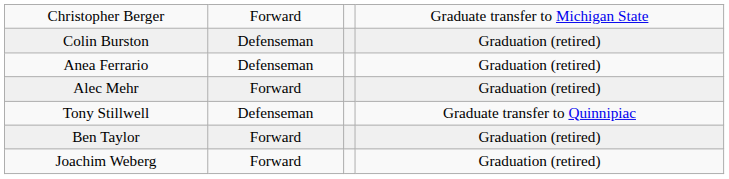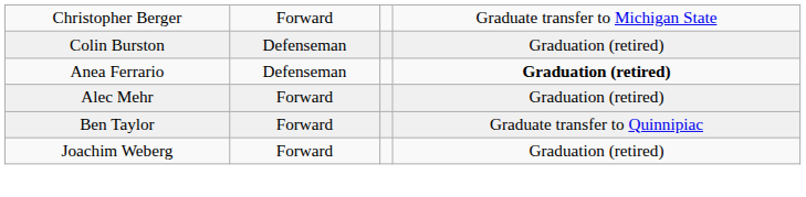 <table class="wikitable" width="60%">
 <tr align="center" bgcolor="">
 <td>Christopher Berger</td>
 <td>Forward</td>
 <td></td>
 <td>Graduate transfer to <a href='#'>Michigan State</a></td>
 </tr>
 <tr align="center" bgcolor="f0f0f0">
 <td>Colin Burston</td>
 <td>Defenseman</td>
 <td></td>
 <td>Graduation (retired)</td>
 </tr>
 <tr align="center" bgcolor="">
 <td>Anea Ferrario</td>
 <td>Defenseman</td>
 <td></td>
-<td>Graduation (retired)</td>
+<td><strong>Graduation (retired)</strong></td>
 </tr>
 <tr align="center" bgcolor="f0f0f0">
 <td>Alec Mehr</td>
 <td>Forward</td>
 <td></td>
 <td>Graduation (retired)</td>
 </tr>
-<tr align="center" bgcolor="">
-<td>Tony Stillwell</td>
-<td>Defenseman</td>
-<td></td>
-<td>Graduate transfer to <a href='#'>Quinnipiac</a></td>
-</tr>
 <tr align="center" bgcolor="f0f0f0">
 <td>Ben Taylor</td>
 <td>Forward</td>
 <td></td>
-<td>Graduation (retired)</td>
+<td>Graduate transfer to <a href='#'>Quinnipiac</a></td>
 </tr>
 <tr align="center" bgcolor="">
 <td>Joachim Weberg</td>
 <td>Forward</td>
 <td></td>
 <td>Graduation (retired)</td>
 </tr>
 </table>
